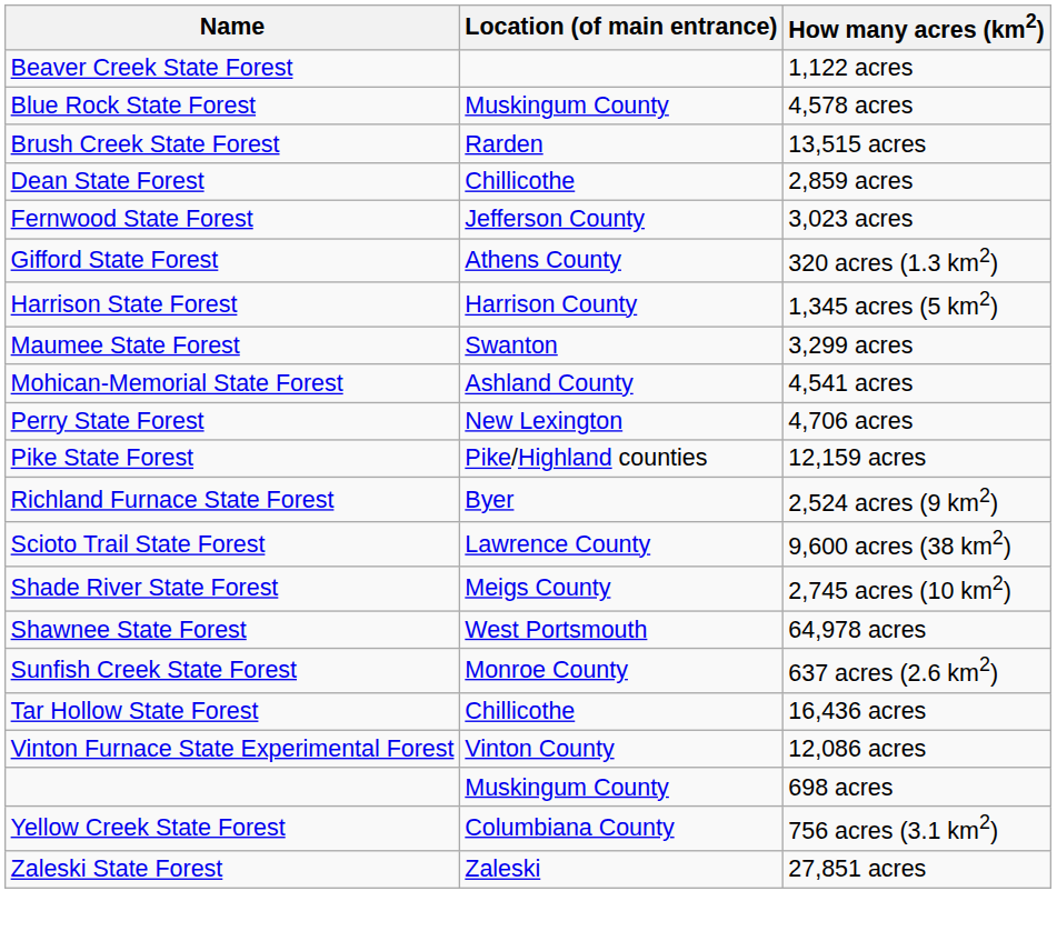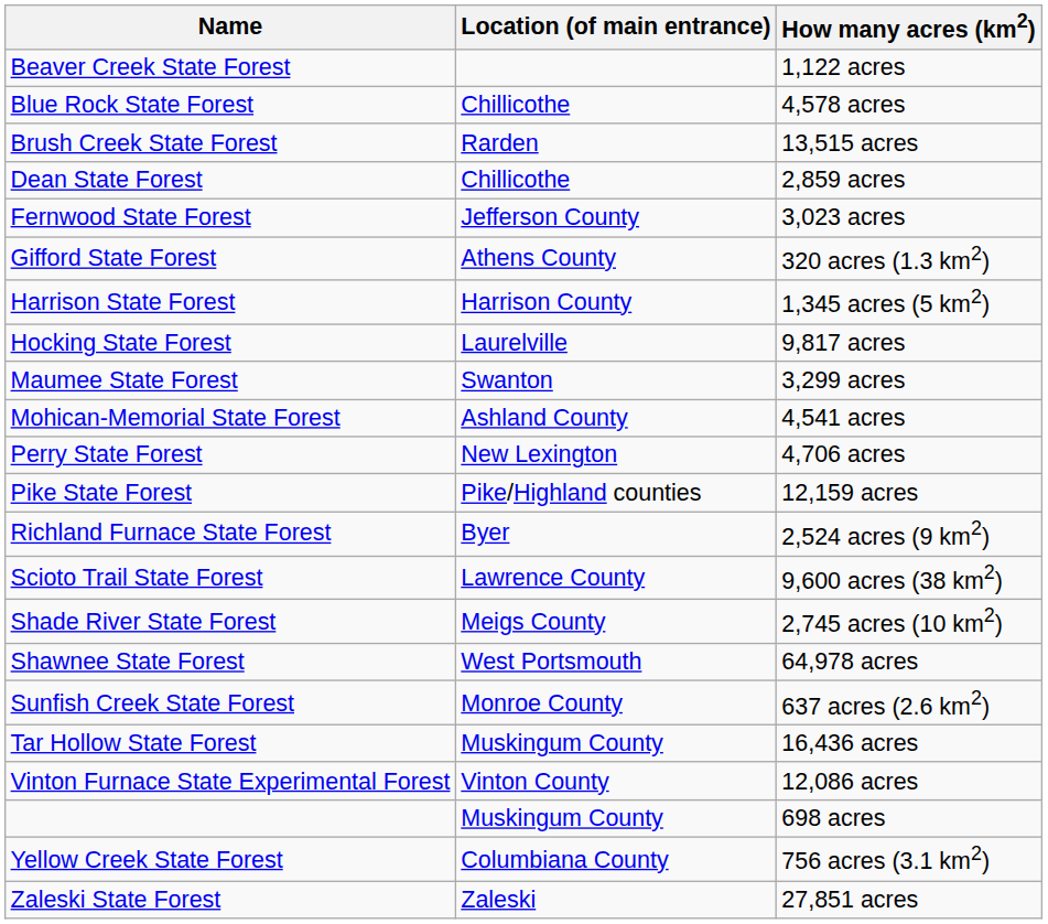 <table class="wikitable sortable">
 <tr>
 <th>Name</th>
 <th>Location (of main entrance)</th>
 <th>How many acres (km<sup>2</sup>)</th>
 </tr>
 <tr>
 <td><a href='#'>Beaver Creek State Forest</a></td>
 <td></td>
 <td>1,122 acres</td>
 </tr>
 <tr>
 <td><a href='#'>Blue Rock State Forest</a></td>
-<td><a href='#'>Muskingum County</a></td>
+<td><a href='#'>Chillicothe</a></td>
 <td>4,578 acres</td>
 </tr>
 <tr>
 <td><a href='#'>Brush Creek State Forest</a></td>
 <td><a href='#'>Rarden</a></td>
 <td>13,515 acres</td>
 </tr>
 <tr>
 <td><a href='#'>Dean State Forest</a></td>
 <td><a href='#'>Chillicothe</a></td>
 <td>2,859 acres</td>
 </tr>
 <tr>
 <td><a href='#'>Fernwood State Forest</a></td>
 <td><a href='#'>Jefferson County</a></td>
 <td>3,023 acres</td>
 </tr>
 <tr>
 <td><a href='#'>Gifford State Forest</a></td>
 <td><a href='#'>Athens County</a></td>
 <td>320 acres (1.3 km<sup>2</sup>)</td>
 </tr>
 <tr>
 <td><a href='#'>Harrison State Forest</a></td>
 <td><a href='#'>Harrison County</a></td>
 <td>1,345 acres (5 km<sup>2</sup>)</td>
+</tr>
+<tr>
+<td><a href='#'>Hocking State Forest</a></td>
+<td><a href='#'>Laurelville</a></td>
+<td>9,817 acres</td>
 </tr>
 <tr>
 <td><a href='#'>Maumee State Forest</a></td>
 <td><a href='#'>Swanton</a></td>
 <td>3,299 acres</td>
 </tr>
 <tr>
 <td><a href='#'>Mohican-Memorial State Forest</a></td>
 <td><a href='#'>Ashland County</a></td>
 <td>4,541 acres</td>
 </tr>
 <tr>
 <td><a href='#'>Perry State Forest</a></td>
 <td><a href='#'>New Lexington</a></td>
 <td>4,706 acres</td>
 </tr>
 <tr>
 <td><a href='#'>Pike State Forest</a></td>
 <td><a href='#'>Pike</a>/<a href='#'>Highland</a> counties</td>
 <td>12,159 acres</td>
 </tr>
 <tr>
 <td><a href='#'>Richland Furnace State Forest</a></td>
 <td><a href='#'>Byer</a></td>
 <td>2,524 acres (9 km<sup>2</sup>)</td>
 </tr>
 <tr>
 <td><a href='#'>Scioto Trail State Forest</a></td>
 <td><a href='#'>Lawrence County</a></td>
 <td>9,600 acres (38 km<sup>2</sup>)</td>
 </tr>
 <tr>
 <td><a href='#'>Shade River State Forest</a></td>
 <td><a href='#'>Meigs County</a></td>
 <td>2,745 acres (10 km<sup>2</sup>)</td>
 </tr>
 <tr>
 <td><a href='#'>Shawnee State Forest</a></td>
 <td><a href='#'>West Portsmouth</a></td>
 <td>64,978 acres</td>
 </tr>
 <tr>
 <td><a href='#'>Sunfish Creek State Forest</a></td>
 <td><a href='#'>Monroe County</a></td>
 <td>637 acres (2.6 km<sup>2</sup>)</td>
 </tr>
 <tr>
 <td><a href='#'>Tar Hollow State Forest</a></td>
-<td><a href='#'>Chillicothe</a></td>
+<td><a href='#'>Muskingum County</a></td>
 <td>16,436 acres</td>
 </tr>
 <tr>
 <td><a href='#'>Vinton Furnace State Experimental Forest</a></td>
 <td><a href='#'>Vinton County</a></td>
 <td>12,086 acres</td>
 </tr>
 <tr>
 <td></td>
 <td><a href='#'>Muskingum County</a></td>
 <td>698 acres</td>
 </tr>
 <tr>
 <td><a href='#'>Yellow Creek State Forest</a></td>
 <td><a href='#'>Columbiana County</a></td>
 <td>756 acres (3.1 km<sup>2</sup>)</td>
 </tr>
 <tr>
 <td><a href='#'>Zaleski State Forest</a></td>
 <td><a href='#'>Zaleski</a></td>
 <td>27,851 acres</td>
 </tr>
 </table>
